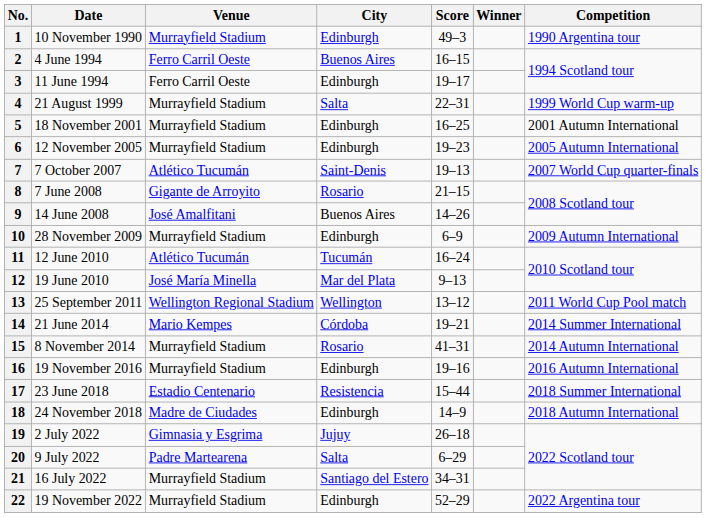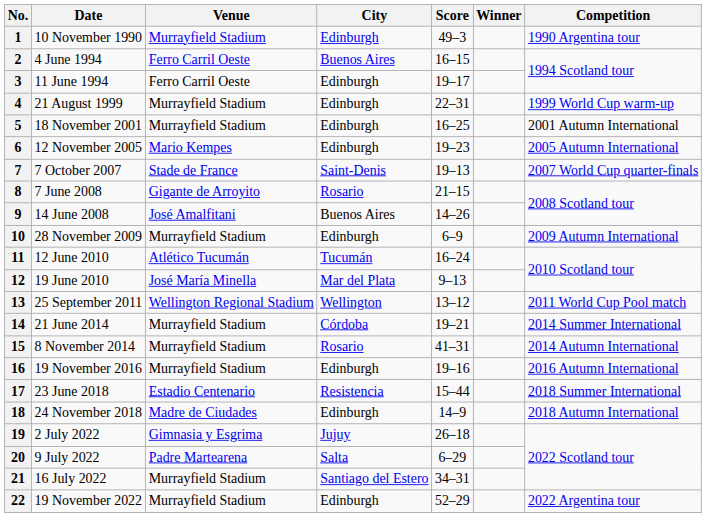 <table class="wikitable sortable">
 <tr>
 <th>No.</th>
 <th>Date</th>
 <th>Venue</th>
 <th>City</th>
 <th>Score</th>
 <th>Winner</th>
 <th>Competition</th>
 </tr>
 <tr>
 <th>1</th>
 <td>10 November 1990</td>
 <td><a href='#'>Murrayfield Stadium</a></td>
 <td><a href='#'>Edinburgh</a></td>
 <td align="center">49–3</td>
 <td></td>
 <td><a href='#'>1990 Argentina tour</a></td>
 </tr>
 <tr>
 <th>2</th>
 <td>4 June 1994</td>
 <td><a href='#'>Ferro Carril Oeste</a></td>
 <td><a href='#'>Buenos Aires</a></td>
 <td align="center">16–15</td>
 <td></td>
 <td rowspan=2><a href='#'>1994 Scotland tour</a></td>
 </tr>
 <tr>
 <th>3</th>
 <td>11 June 1994</td>
 <td>Ferro Carril Oeste</td>
 <td>Edinburgh</td>
 <td align="center">19–17</td>
 <td></td>
 </tr>
 <tr>
 <th>4</th>
 <td>21 August 1999</td>
 <td>Murrayfield Stadium</td>
-<td><a href='#'>Salta</a></td>
+<td>Edinburgh</td>
 <td align="center">22–31</td>
 <td></td>
 <td><a href='#'>1999 World Cup warm-up</a></td>
 </tr>
 <tr>
 <th>5</th>
 <td>18 November 2001</td>
 <td>Murrayfield Stadium</td>
 <td>Edinburgh</td>
 <td align="center">16–25</td>
 <td></td>
 <td>2001 Autumn International</td>
 </tr>
 <tr>
 <th>6</th>
 <td>12 November 2005</td>
-<td>Murrayfield Stadium</td>
+<td><a href='#'>Mario Kempes</a></td>
 <td>Edinburgh</td>
 <td align="center">19–23</td>
 <td></td>
 <td><a href='#'>2005 Autumn International</a></td>
 </tr>
 <tr>
 <th>7</th>
 <td>7 October 2007</td>
-<td><a href='#'>Atlético Tucumán</a></td>
+<td><a href='#'>Stade de France</a></td>
 <td><a href='#'>Saint-Denis</a> </td>
 <td align="center">19–13</td>
 <td></td>
 <td><a href='#'>2007 World Cup quarter-finals</a></td>
 </tr>
 <tr>
 <th>8</th>
 <td>7 June 2008</td>
 <td><a href='#'>Gigante de Arroyito</a></td>
 <td><a href='#'>Rosario</a></td>
 <td align="center">21–15</td>
 <td></td>
 <td rowspan=2><a href='#'>2008 Scotland tour</a></td>
 </tr>
 <tr>
 <th>9</th>
 <td>14 June 2008</td>
 <td><a href='#'>José Amalfitani</a></td>
 <td>Buenos Aires</td>
 <td align="center">14–26</td>
 <td></td>
 </tr>
 <tr>
 <th>10</th>
 <td>28 November 2009</td>
 <td>Murrayfield Stadium</td>
 <td>Edinburgh</td>
 <td align="center">6–9</td>
 <td></td>
 <td><a href='#'>2009 Autumn International</a></td>
 </tr>
 <tr>
 <th>11</th>
 <td>12 June 2010</td>
 <td><a href='#'>Atlético Tucumán</a></td>
 <td><a href='#'>Tucumán</a></td>
 <td align="center">16–24</td>
 <td></td>
 <td rowspan=2><a href='#'>2010 Scotland tour</a></td>
 </tr>
 <tr>
 <th>12</th>
 <td>19 June 2010</td>
 <td><a href='#'>José María Minella</a></td>
 <td><a href='#'>Mar del Plata</a></td>
 <td align="center">9–13</td>
 <td></td>
 </tr>
 <tr>
 <th>13</th>
 <td>25 September 2011</td>
 <td><a href='#'>Wellington Regional Stadium</a></td>
 <td><a href='#'>Wellington</a> </td>
 <td align="center">13–12</td>
 <td></td>
 <td><a href='#'>2011 World Cup Pool match</a></td>
 </tr>
 <tr>
 <th>14</th>
 <td>21 June 2014</td>
-<td><a href='#'>Mario Kempes</a></td>
+<td>Murrayfield Stadium</td>
 <td><a href='#'>Córdoba</a></td>
 <td align="center">19–21</td>
 <td></td>
 <td><a href='#'>2014 Summer International</a></td>
 </tr>
 <tr>
 <th>15</th>
 <td>8 November 2014</td>
 <td>Murrayfield Stadium</td>
 <td><a href='#'>Rosario</a></td>
 <td align="center">41–31</td>
 <td></td>
 <td><a href='#'>2014 Autumn International</a></td>
 </tr>
 <tr>
 <th>16</th>
 <td>19 November 2016</td>
 <td>Murrayfield Stadium</td>
 <td>Edinburgh</td>
 <td align="center">19–16</td>
 <td></td>
 <td><a href='#'>2016 Autumn International</a></td>
 </tr>
 <tr>
 <th>17</th>
 <td>23 June 2018</td>
 <td><a href='#'>Estadio Centenario</a></td>
 <td><a href='#'>Resistencia</a></td>
 <td align="center">15–44</td>
 <td></td>
 <td><a href='#'>2018 Summer International</a></td>
 </tr>
 <tr>
 <th>18</th>
 <td>24 November 2018</td>
 <td><a href='#'>Madre de Ciudades</a></td>
 <td>Edinburgh</td>
 <td align="center">14–9</td>
 <td></td>
 <td><a href='#'>2018 Autumn International</a></td>
 </tr>
 <tr>
 <th>19</th>
 <td>2 July 2022</td>
 <td><a href='#'>Gimnasia y Esgrima</a></td>
 <td><a href='#'>Jujuy</a></td>
 <td align="center">26–18</td>
 <td></td>
 <td rowspan=3><a href='#'>2022 Scotland tour</a></td>
 </tr>
 <tr>
 <th>20</th>
 <td>9 July 2022</td>
 <td><a href='#'>Padre Martearena</a></td>
 <td><a href='#'>Salta</a></td>
 <td align="center">6–29</td>
 <td></td>
 </tr>
 <tr>
 <th>21</th>
 <td>16 July 2022</td>
 <td>Murrayfield Stadium</td>
 <td><a href='#'>Santiago del Estero</a></td>
 <td align="center">34–31</td>
 <td></td>
 </tr>
 <tr>
 <th>22</th>
 <td>19 November 2022</td>
 <td>Murrayfield Stadium</td>
 <td>Edinburgh</td>
 <td align="center">52–29</td>
 <td></td>
 <td><a href='#'>2022 Argentina tour</a></td>
 </tr>
 </table>
